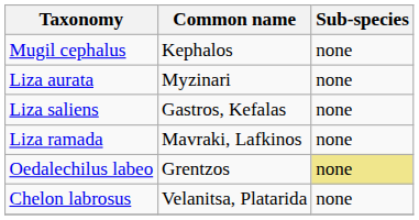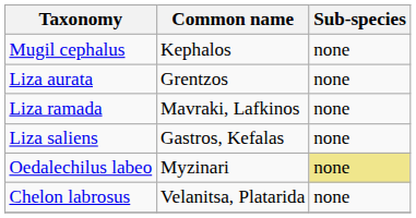 <table class="wikitable">
 <tr>
 <th>Taxonomy</th>
 <th>Common name</th>
 <th>Sub-species</th>
 </tr>
 <tr>
 <td><a href='#'>Mugil cephalus</a></td>
 <td>Kephalos</td>
 <td>none</td>
 </tr>
 <tr>
 <td><a href='#'>Liza aurata</a></td>
-<td>Myzinari</td>
+<td>Grentzos</td>
+<td>none</td>
+</tr>
+<tr>
+<td><a href='#'>Liza ramada</a></td>
+<td>Mavraki, Lafkinos</td>
 <td>none</td>
 </tr>
 <tr>
 <td><a href='#'>Liza saliens</a></td>
 <td>Gastros, Kefalas</td>
 <td>none</td>
 </tr>
 <tr>
-<td><a href='#'>Liza ramada</a></td>
-<td>Mavraki, Lafkinos</td>
-<td>none</td>
-</tr>
-<tr>
 <td><a href='#'>Oedalechilus labeo</a></td>
-<td>Grentzos</td>
+<td>Myzinari</td>
 <td style="background: khaki;">none</td>
 </tr>
 <tr>
 <td><a href='#'>Chelon labrosus</a></td>
 <td>Velanitsa, Platarida</td>
 <td>none</td>
 </tr>
 <tr>
 </tr>
 </table>
